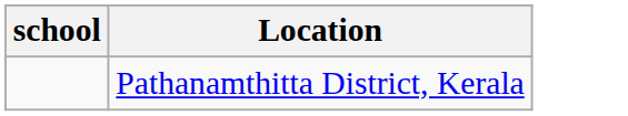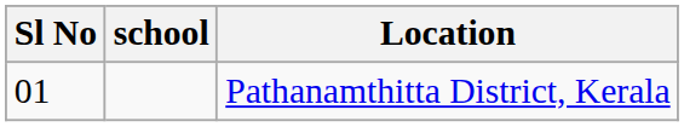 <table class="wikitable">
 <tr>
+<th>Sl No</th>
 <th>school</th>
 <th>Location</th>
 </tr>
 <tr>
+<td>01</td>
 <td><strong></strong></td>
 <td><a href='#'>Pathanamthitta District, Kerala</a></td>
 </tr>
 </table>
